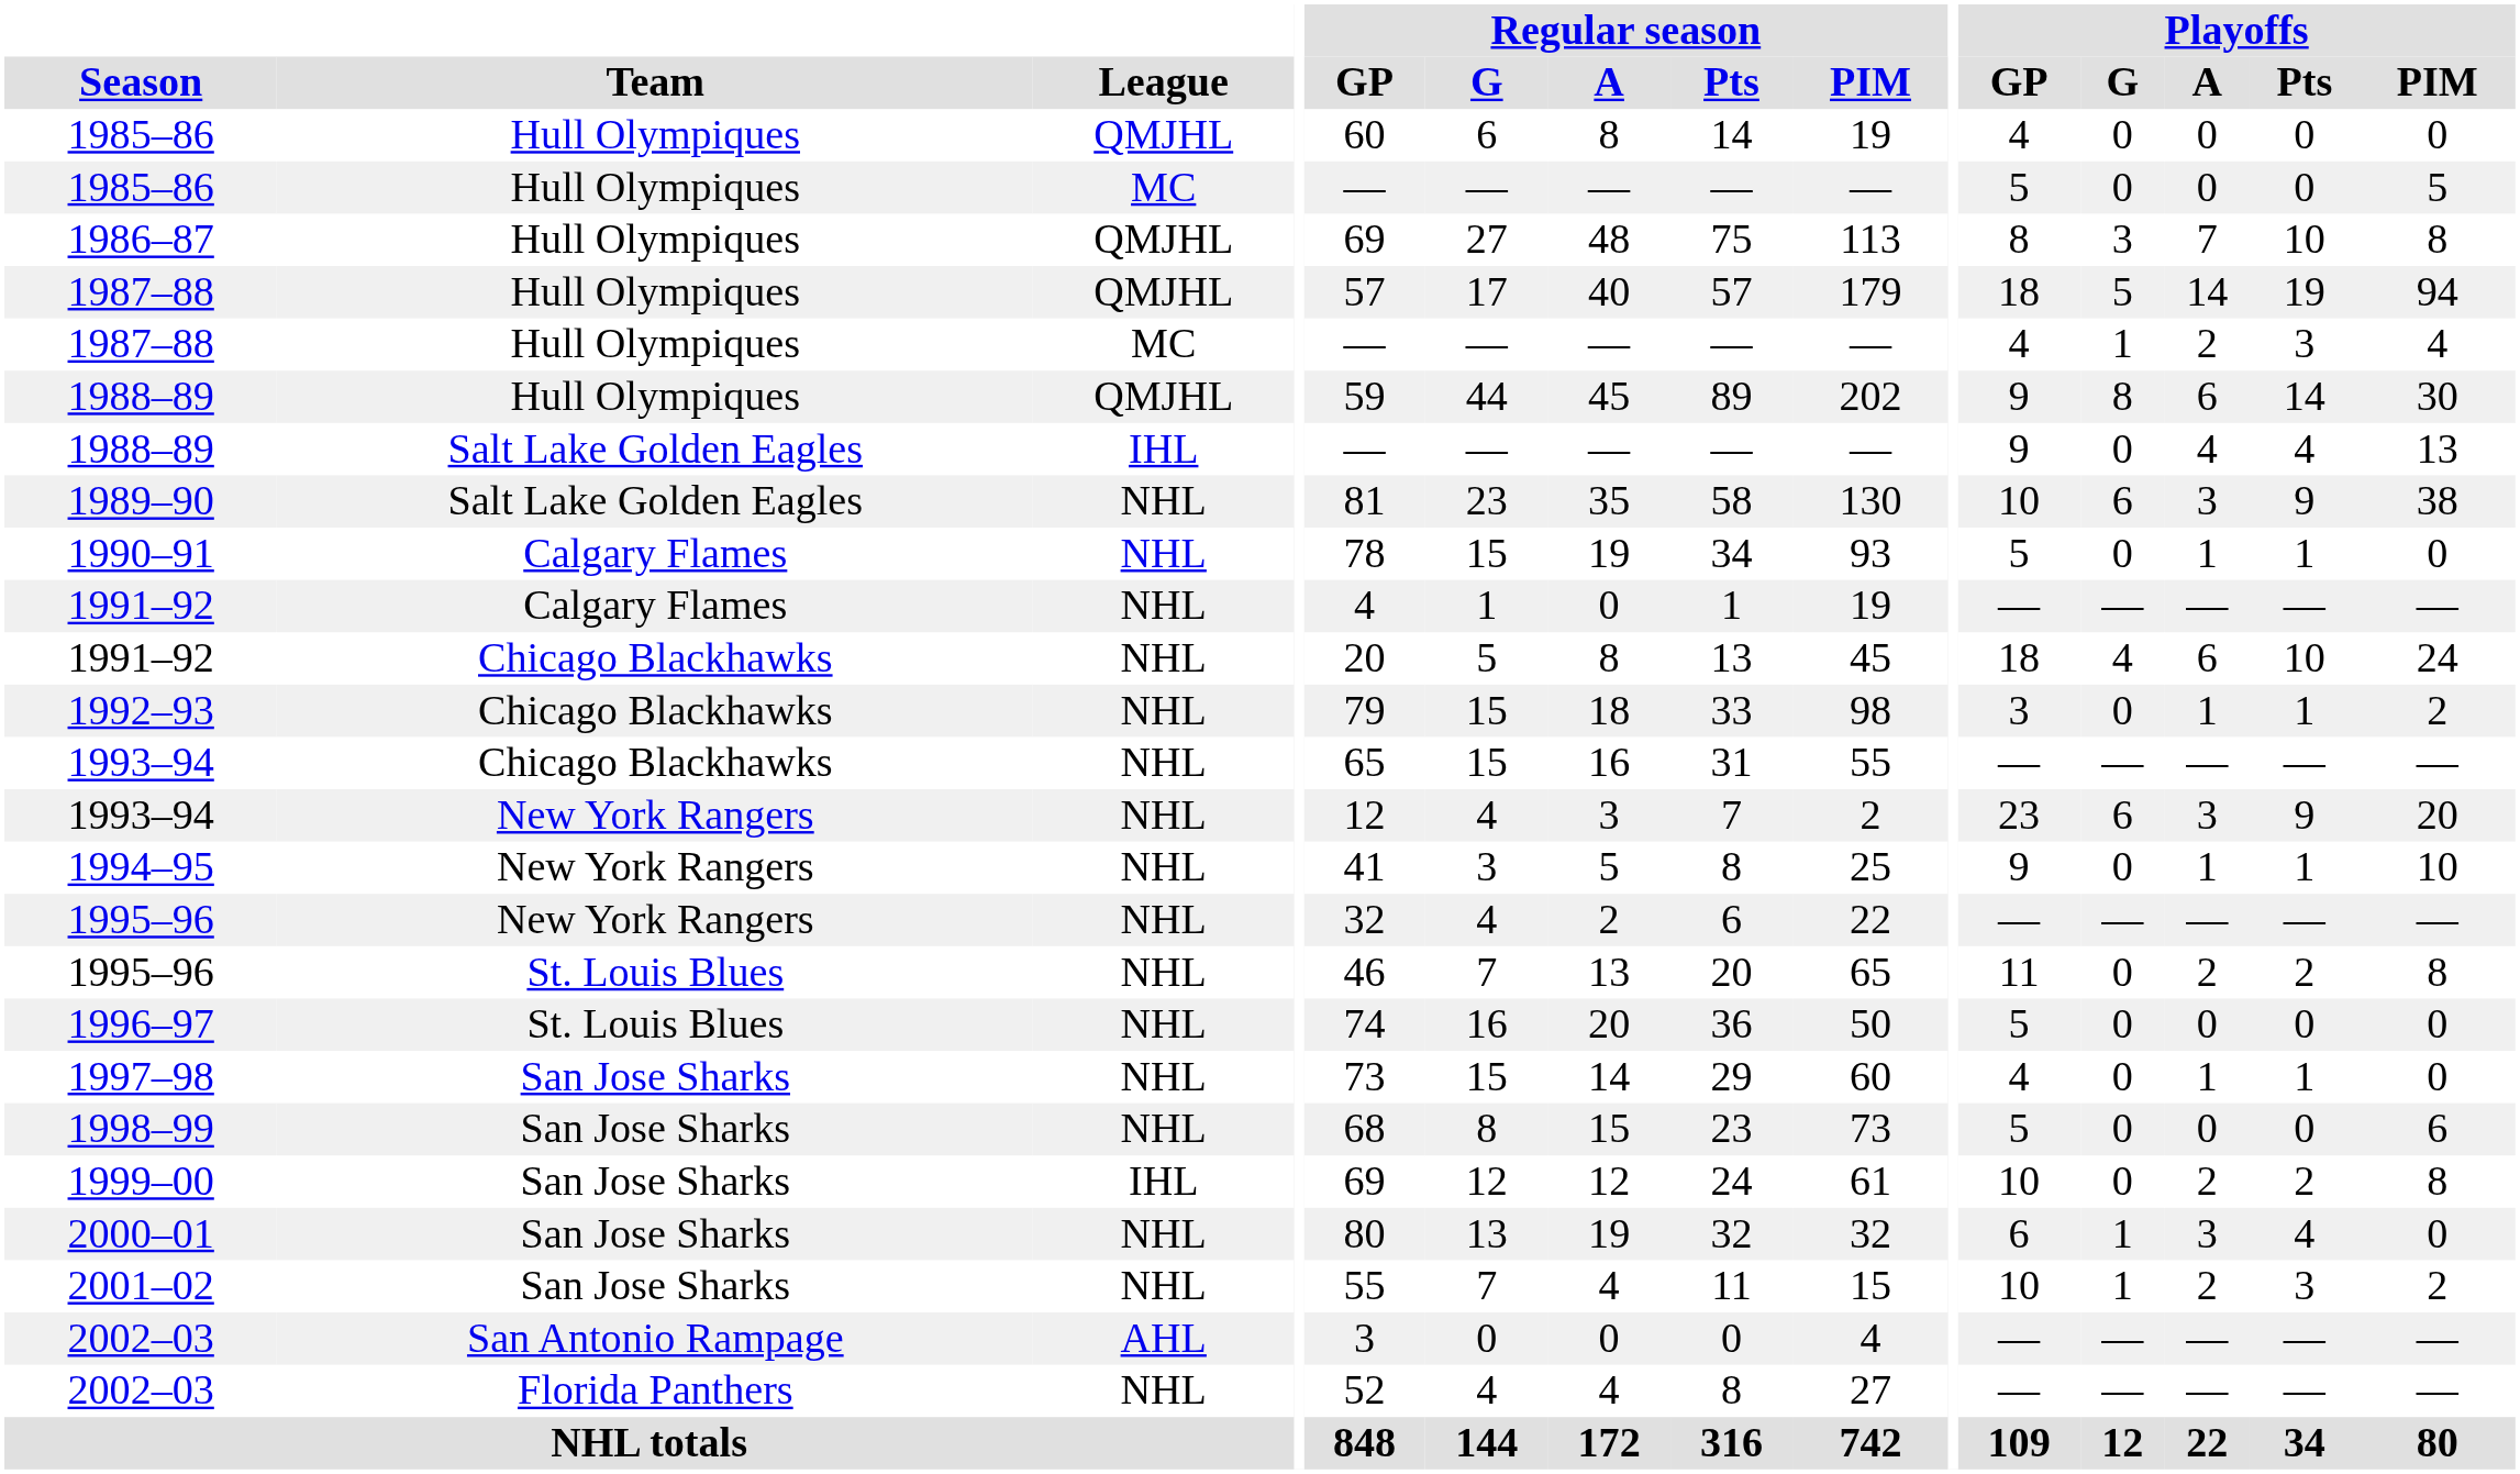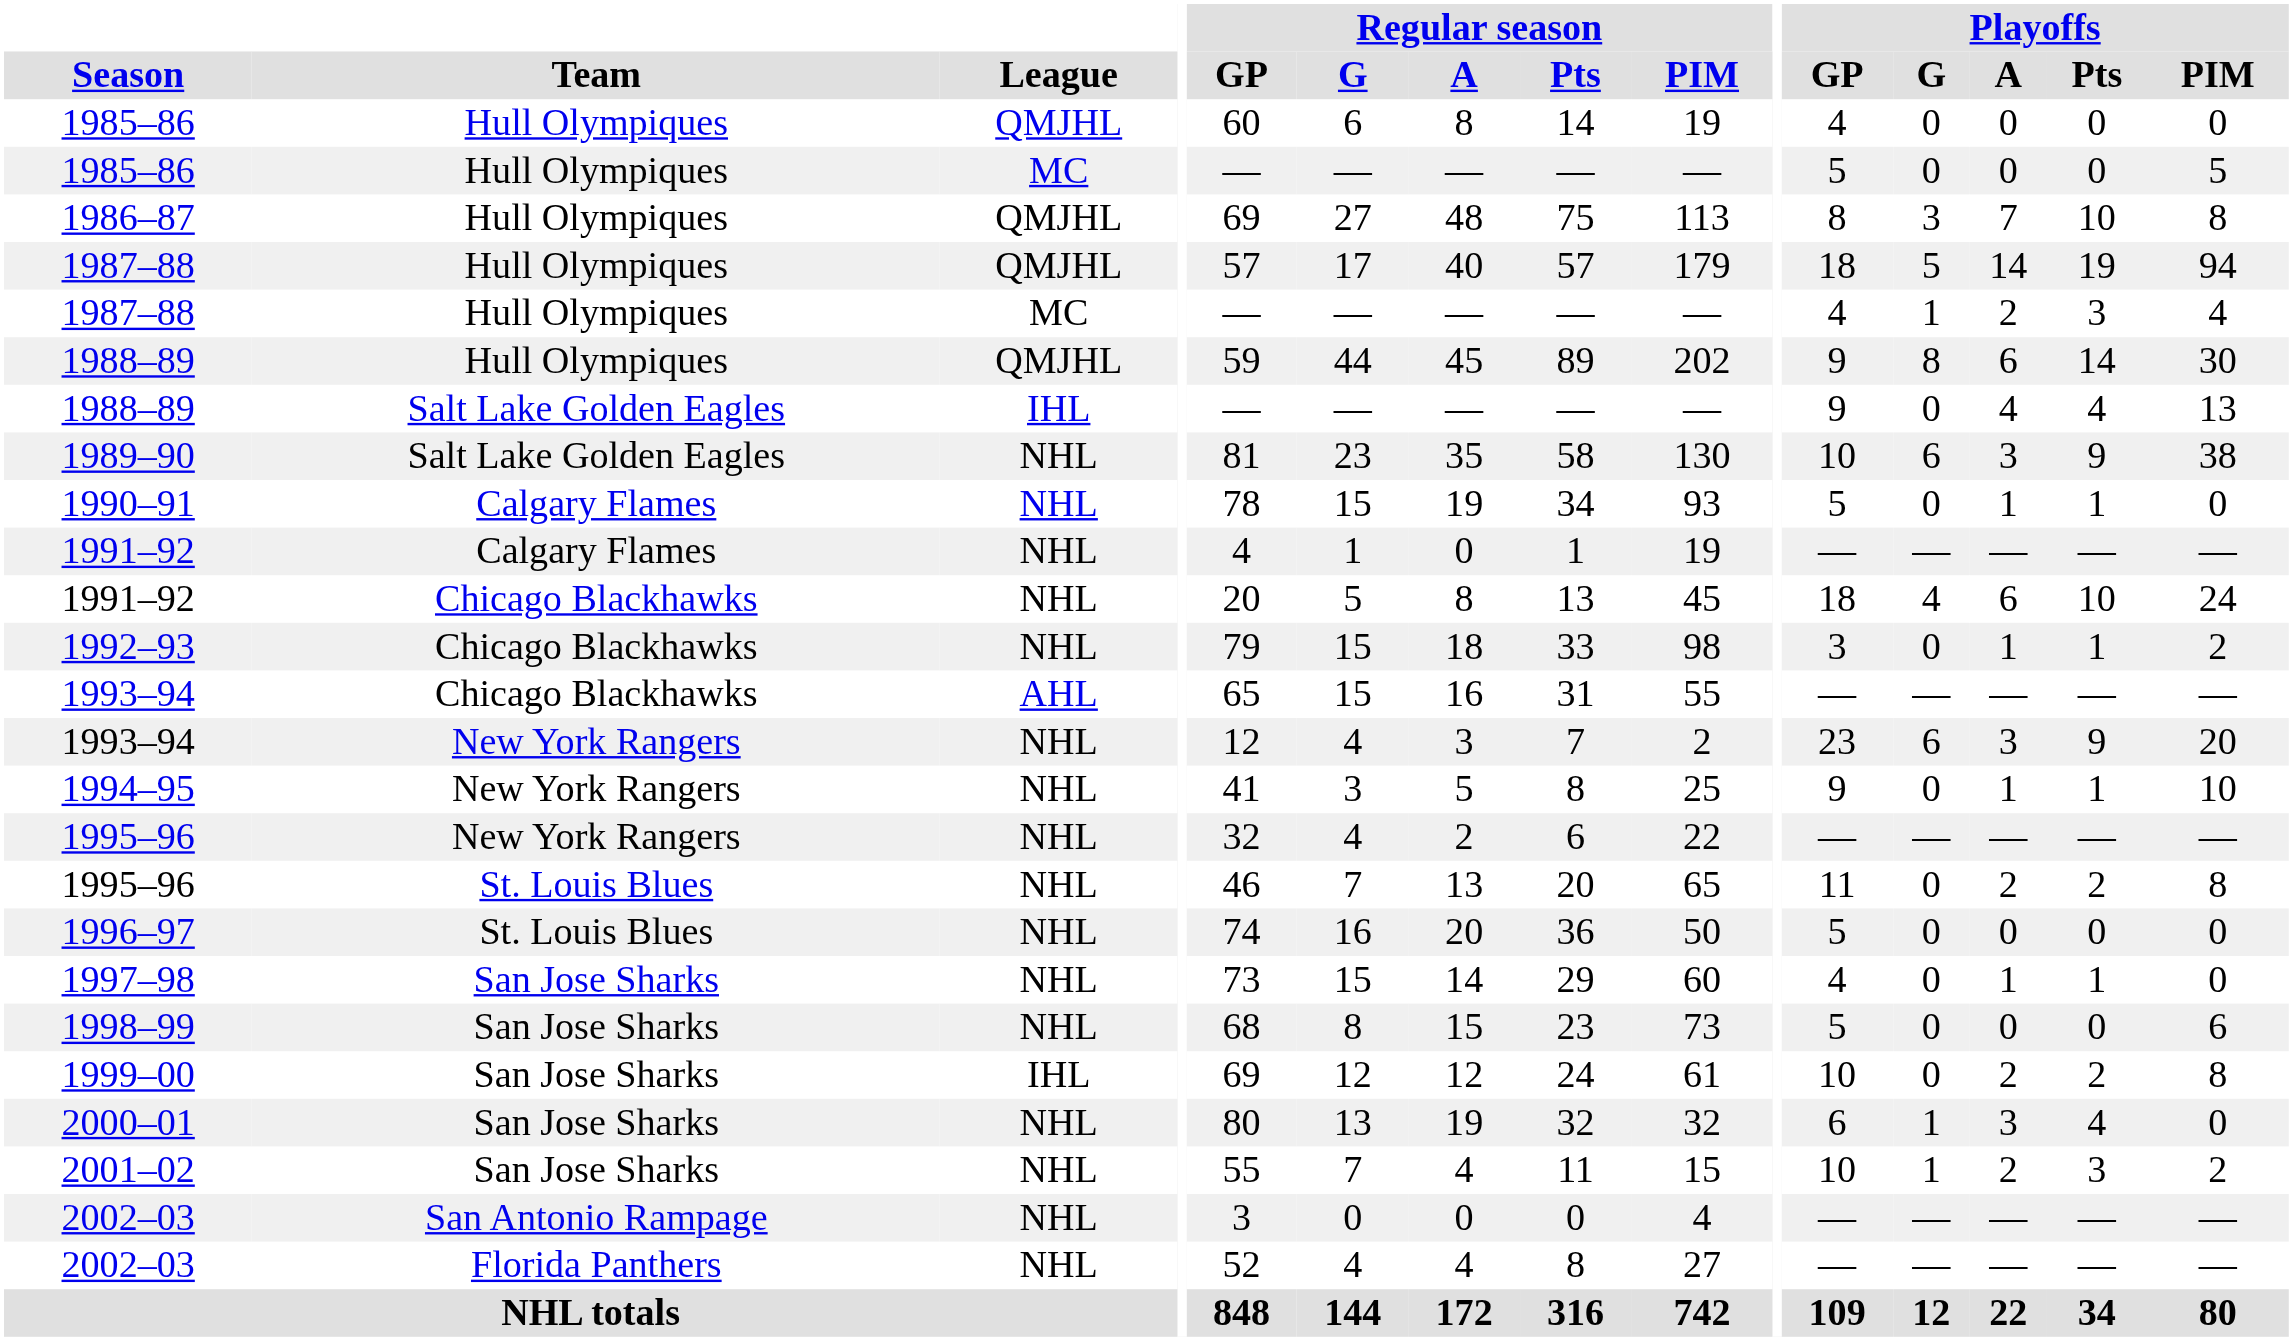 <table border="0" cellpadding="1" cellspacing="0" style="text-align:center; width:60em">
 <tr bgcolor="#e0e0e0">
 <th colspan="3" bgcolor="#ffffff"></th>
 <th rowspan="99" bgcolor="#ffffff"></th>
 <th colspan="5"><a href='#'>Regular season</a></th>
 <th rowspan="99" bgcolor="#ffffff"></th>
 <th colspan="5"><a href='#'>Playoffs</a></th>
 </tr>
 <tr bgcolor="#e0e0e0">
 <th><a href='#'>Season</a></th>
 <th>Team</th>
 <th>League</th>
 <th>GP</th>
 <th><a href='#'>G</a></th>
 <th><a href='#'>A</a></th>
 <th><a href='#'>Pts</a></th>
 <th><a href='#'>PIM</a></th>
 <th>GP</th>
 <th>G</th>
 <th>A</th>
 <th>Pts</th>
 <th>PIM</th>
 </tr>
 <tr>
 <td><a href='#'>1985–86</a></td>
 <td><a href='#'>Hull Olympiques</a></td>
 <td><a href='#'>QMJHL</a></td>
 <td>60</td>
 <td>6</td>
 <td>8</td>
 <td>14</td>
 <td>19</td>
 <td>4</td>
 <td>0</td>
 <td>0</td>
 <td>0</td>
 <td>0</td>
 </tr>
 <tr style="background:#f0f0f0;">
 <td><a href='#'>1985–86</a></td>
 <td>Hull Olympiques</td>
 <td><a href='#'>MC</a></td>
 <td>—</td>
 <td>—</td>
 <td>—</td>
 <td>—</td>
 <td>—</td>
 <td>5</td>
 <td>0</td>
 <td>0</td>
 <td>0</td>
 <td>5</td>
 </tr>
 <tr>
 <td><a href='#'>1986–87</a></td>
 <td>Hull Olympiques</td>
 <td>QMJHL</td>
 <td>69</td>
 <td>27</td>
 <td>48</td>
 <td>75</td>
 <td>113</td>
 <td>8</td>
 <td>3</td>
 <td>7</td>
 <td>10</td>
 <td>8</td>
 </tr>
 <tr style="background:#f0f0f0;">
 <td><a href='#'>1987–88</a></td>
 <td>Hull Olympiques</td>
 <td>QMJHL</td>
 <td>57</td>
 <td>17</td>
 <td>40</td>
 <td>57</td>
 <td>179</td>
 <td>18</td>
 <td>5</td>
 <td>14</td>
 <td>19</td>
 <td>94</td>
 </tr>
 <tr>
 <td><a href='#'>1987–88</a></td>
 <td>Hull Olympiques</td>
 <td>MC</td>
 <td>—</td>
 <td>—</td>
 <td>—</td>
 <td>—</td>
 <td>—</td>
 <td>4</td>
 <td>1</td>
 <td>2</td>
 <td>3</td>
 <td>4</td>
 </tr>
 <tr style="background:#f0f0f0;">
 <td><a href='#'>1988–89</a></td>
 <td>Hull Olympiques</td>
 <td>QMJHL</td>
 <td>59</td>
 <td>44</td>
 <td>45</td>
 <td>89</td>
 <td>202</td>
 <td>9</td>
 <td>8</td>
 <td>6</td>
 <td>14</td>
 <td>30</td>
 </tr>
 <tr>
 <td><a href='#'>1988–89</a></td>
 <td><a href='#'>Salt Lake Golden Eagles</a></td>
 <td><a href='#'>IHL</a></td>
 <td>—</td>
 <td>—</td>
 <td>—</td>
 <td>—</td>
 <td>—</td>
 <td>9</td>
 <td>0</td>
 <td>4</td>
 <td>4</td>
 <td>13</td>
 </tr>
 <tr style="background:#f0f0f0;">
 <td><a href='#'>1989–90</a></td>
 <td>Salt Lake Golden Eagles</td>
 <td>NHL</td>
 <td>81</td>
 <td>23</td>
 <td>35</td>
 <td>58</td>
 <td>130</td>
 <td>10</td>
 <td>6</td>
 <td>3</td>
 <td>9</td>
 <td>38</td>
 </tr>
 <tr>
 <td><a href='#'>1990–91</a></td>
 <td><a href='#'>Calgary Flames</a></td>
 <td><a href='#'>NHL</a></td>
 <td>78</td>
 <td>15</td>
 <td>19</td>
 <td>34</td>
 <td>93</td>
 <td>5</td>
 <td>0</td>
 <td>1</td>
 <td>1</td>
 <td>0</td>
 </tr>
 <tr style="background:#f0f0f0;">
 <td><a href='#'>1991–92</a></td>
 <td>Calgary Flames</td>
 <td>NHL</td>
 <td>4</td>
 <td>1</td>
 <td>0</td>
 <td>1</td>
 <td>19</td>
 <td>—</td>
 <td>—</td>
 <td>—</td>
 <td>—</td>
 <td>—</td>
 </tr>
 <tr>
 <td>1991–92</td>
 <td><a href='#'>Chicago Blackhawks</a></td>
 <td>NHL</td>
 <td>20</td>
 <td>5</td>
 <td>8</td>
 <td>13</td>
 <td>45</td>
 <td>18</td>
 <td>4</td>
 <td>6</td>
 <td>10</td>
 <td>24</td>
 </tr>
 <tr style="background:#f0f0f0;">
 <td><a href='#'>1992–93</a></td>
 <td>Chicago Blackhawks</td>
 <td>NHL</td>
 <td>79</td>
 <td>15</td>
 <td>18</td>
 <td>33</td>
 <td>98</td>
 <td>3</td>
 <td>0</td>
 <td>1</td>
 <td>1</td>
 <td>2</td>
 </tr>
 <tr>
 <td><a href='#'>1993–94</a></td>
 <td>Chicago Blackhawks</td>
-<td>NHL</td>
+<td><a href='#'>AHL</a></td>
 <td>65</td>
 <td>15</td>
 <td>16</td>
 <td>31</td>
 <td>55</td>
 <td>—</td>
 <td>—</td>
 <td>—</td>
 <td>—</td>
 <td>—</td>
 </tr>
 <tr style="background:#f0f0f0;">
 <td>1993–94</td>
 <td><a href='#'>New York Rangers</a></td>
 <td>NHL</td>
 <td>12</td>
 <td>4</td>
 <td>3</td>
 <td>7</td>
 <td>2</td>
 <td>23</td>
 <td>6</td>
 <td>3</td>
 <td>9</td>
 <td>20</td>
 </tr>
 <tr>
 <td><a href='#'>1994–95</a></td>
 <td>New York Rangers</td>
 <td>NHL</td>
 <td>41</td>
 <td>3</td>
 <td>5</td>
 <td>8</td>
 <td>25</td>
 <td>9</td>
 <td>0</td>
 <td>1</td>
 <td>1</td>
 <td>10</td>
 </tr>
 <tr style="background:#f0f0f0;">
 <td><a href='#'>1995–96</a></td>
 <td>New York Rangers</td>
 <td>NHL</td>
 <td>32</td>
 <td>4</td>
 <td>2</td>
 <td>6</td>
 <td>22</td>
 <td>—</td>
 <td>—</td>
 <td>—</td>
 <td>—</td>
 <td>—</td>
 </tr>
 <tr>
 <td>1995–96</td>
 <td><a href='#'>St. Louis Blues</a></td>
 <td>NHL</td>
 <td>46</td>
 <td>7</td>
 <td>13</td>
 <td>20</td>
 <td>65</td>
 <td>11</td>
 <td>0</td>
 <td>2</td>
 <td>2</td>
 <td>8</td>
 </tr>
 <tr style="background:#f0f0f0;">
 <td><a href='#'>1996–97</a></td>
 <td>St. Louis Blues</td>
 <td>NHL</td>
 <td>74</td>
 <td>16</td>
 <td>20</td>
 <td>36</td>
 <td>50</td>
 <td>5</td>
 <td>0</td>
 <td>0</td>
 <td>0</td>
 <td>0</td>
 </tr>
 <tr>
 <td><a href='#'>1997–98</a></td>
 <td><a href='#'>San Jose Sharks</a></td>
 <td>NHL</td>
 <td>73</td>
 <td>15</td>
 <td>14</td>
 <td>29</td>
 <td>60</td>
 <td>4</td>
 <td>0</td>
 <td>1</td>
 <td>1</td>
 <td>0</td>
 </tr>
 <tr style="background:#f0f0f0;">
 <td><a href='#'>1998–99</a></td>
 <td>San Jose Sharks</td>
 <td>NHL</td>
 <td>68</td>
 <td>8</td>
 <td>15</td>
 <td>23</td>
 <td>73</td>
 <td>5</td>
 <td>0</td>
 <td>0</td>
 <td>0</td>
 <td>6</td>
 </tr>
 <tr>
 <td><a href='#'>1999–00</a></td>
 <td>San Jose Sharks</td>
 <td>IHL</td>
 <td>69</td>
 <td>12</td>
 <td>12</td>
 <td>24</td>
 <td>61</td>
 <td>10</td>
 <td>0</td>
 <td>2</td>
 <td>2</td>
 <td>8</td>
 </tr>
 <tr style="background:#f0f0f0;">
 <td><a href='#'>2000–01</a></td>
 <td>San Jose Sharks</td>
 <td>NHL</td>
 <td>80</td>
 <td>13</td>
 <td>19</td>
 <td>32</td>
 <td>32</td>
 <td>6</td>
 <td>1</td>
 <td>3</td>
 <td>4</td>
 <td>0</td>
 </tr>
 <tr>
 <td><a href='#'>2001–02</a></td>
 <td>San Jose Sharks</td>
 <td>NHL</td>
 <td>55</td>
 <td>7</td>
 <td>4</td>
 <td>11</td>
 <td>15</td>
 <td>10</td>
 <td>1</td>
 <td>2</td>
 <td>3</td>
 <td>2</td>
 </tr>
 <tr style="background:#f0f0f0;">
 <td><a href='#'>2002–03</a></td>
 <td><a href='#'>San Antonio Rampage</a></td>
-<td><a href='#'>AHL</a></td>
+<td>NHL</td>
 <td>3</td>
 <td>0</td>
 <td>0</td>
 <td>0</td>
 <td>4</td>
 <td>—</td>
 <td>—</td>
 <td>—</td>
 <td>—</td>
 <td>—</td>
 </tr>
 <tr>
 <td><a href='#'>2002–03</a></td>
 <td><a href='#'>Florida Panthers</a></td>
 <td>NHL</td>
 <td>52</td>
 <td>4</td>
 <td>4</td>
 <td>8</td>
 <td>27</td>
 <td>—</td>
 <td>—</td>
 <td>—</td>
 <td>—</td>
 <td>—</td>
 </tr>
 <tr style="background:#e0e0e0;">
 <th colspan="3">NHL totals</th>
 <th>848</th>
 <th>144</th>
 <th>172</th>
 <th>316</th>
 <th>742</th>
 <th>109</th>
 <th>12</th>
 <th>22</th>
 <th>34</th>
 <th>80</th>
 </tr>
 </table>
